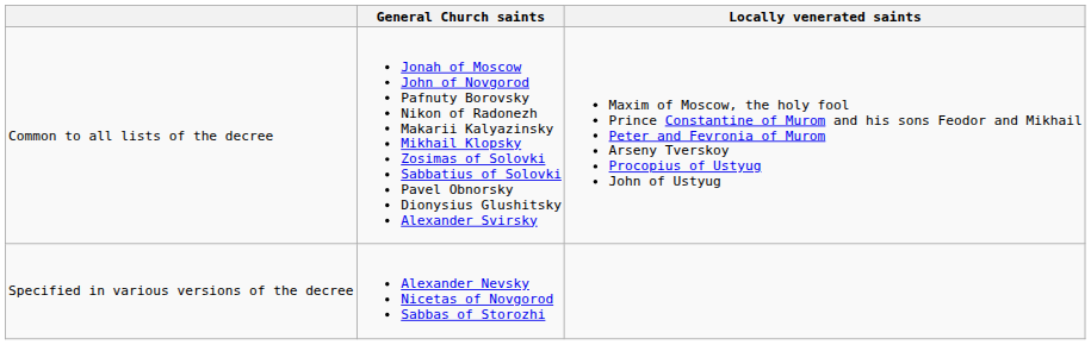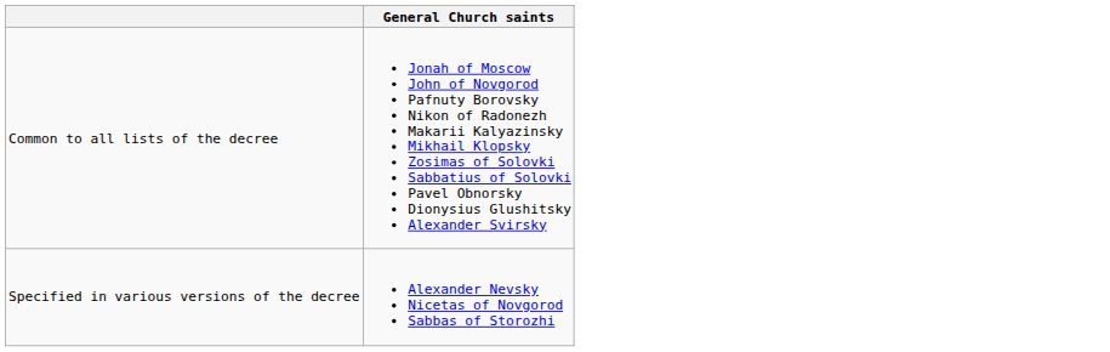 <table class="wikitable">
 <tr>
 <th></th>
 <th>General Church saints</th>
-<th>Locally venerated saints</th>
 </tr>
 <tr>
 <td>Common to all lists of the decree</td>
 <td><br><ul><li><a href='#'>Jonah of Moscow</a></li><li><a href='#'>John of Novgorod</a></li><li>Pafnuty Borovsky</li><li>Nikon of Radonezh</li><li>Makarii Kalyazinsky</li><li><a href='#'>Mikhail Klopsky</a></li><li><a href='#'>Zosimas of Solovki</a></li><li><a href='#'>Sabbatius of Solovki</a></li><li>Pavel Obnorsky</li><li>Dionysius Glushitsky</li><li><a href='#'>Alexander Svirsky</a></li></ul></td>
-<td><br><ul><li>Maxim of Moscow, the holy fool</li><li>Prince <a href='#'>Constantine of Murom</a> and his sons Feodor and Mikhail</li><li><a href='#'>Peter and Fevronia of Murom</a></li><li>Arseny Tverskoy</li><li><a href='#'>Procopius of Ustyug</a></li><li>John of Ustyug</li></ul></td>
 </tr>
 <tr>
 <td>Specified in various versions of the decree</td>
 <td><br><ul><li><a href='#'>Alexander Nevsky</a></li><li><a href='#'>Nicetas of Novgorod</a></li><li><a href='#'>Sabbas of Storozhi</a></li></ul></td>
-<td></td>
 </tr>
 </table>
